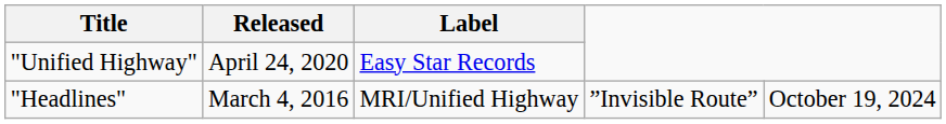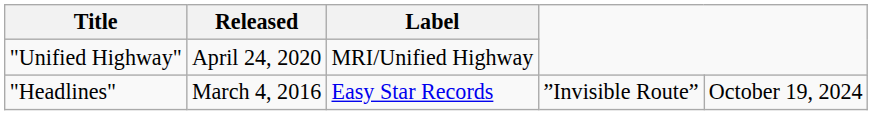 <table class="wikitable">
 <tr>
 <th>Title</th>
 <th>Released</th>
 <th>Label</th>
 </tr>
 <tr>
 <td>"Unified Highway"</td>
 <td>April 24, 2020</td>
-<td><a href='#'>Easy Star Records</a></td>
+<td>MRI/Unified Highway</td>
 </tr>
 <tr>
 <td>"Headlines"</td>
 <td>March 4, 2016</td>
-<td>MRI/Unified Highway</td>
+<td><a href='#'>Easy Star Records</a></td>
 <td>”Invisible Route”</td>
 <td>October 19, 2024</td>
 </tr>
 </table>
